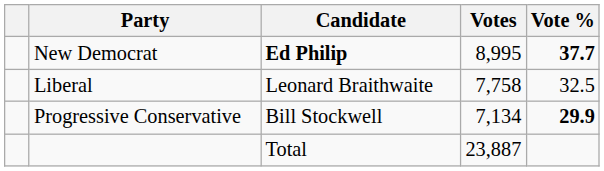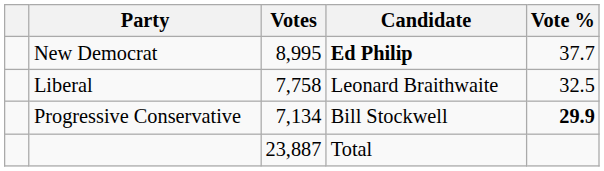 <table class="wikitable">
 <tr>
 <th></th>
 <th scope="col" width="175">Party</th>
+<th>Votes</th>
 <th scope="col" width="150">Candidate</th>
-<th>Votes</th>
 <th>Vote %</th>
 </tr>
 <tr>
 <td>   </td>
 <td>New Democrat</td>
+<td align=right>8,995</td>
 <td><strong>Ed Philip</strong></td>
-<td align=right>8,995</td>
-<td align=right><strong>37.7</strong></td>
+<td align=right>37.7</td>
 </tr>
 <tr |>
 <td>   </td>
 <td>Liberal</td>
+<td align=right>7,758</td>
 <td>Leonard Braithwaite</td>
-<td align=right>7,758</td>
 <td align=right>32.5</td>
 </tr>
 <tr>
 <td>   </td>
 <td>Progressive Conservative</td>
+<td align=right>7,134</td>
 <td>Bill Stockwell</td>
-<td align=right>7,134</td>
 <td align=right><strong>29.9</strong></td>
 </tr>
 <tr>
 <td></td>
 <td></td>
+<td align=right>23,887</td>
 <td>Total</td>
-<td align=right>23,887</td>
 <td></td>
 </tr>
 </table>
